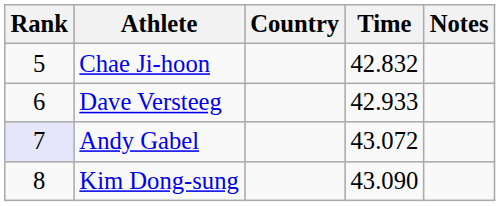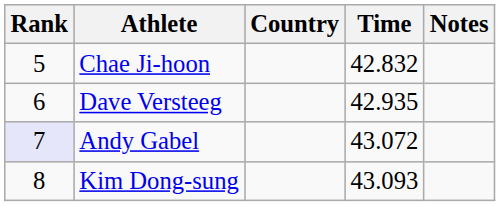 <table class="wikitable" style="text-align:center">
 <tr>
 <th>Rank</th>
 <th>Athlete</th>
 <th>Country</th>
 <th>Time</th>
 <th>Notes</th>
 </tr>
 <tr>
 <td>5</td>
 <td align=left><a href='#'>Chae Ji-hoon</a></td>
 <td align=left></td>
 <td>42.832</td>
 <td></td>
 </tr>
 <tr>
 <td>6</td>
 <td align=left><a href='#'>Dave Versteeg</a></td>
 <td align=left></td>
-<td>42.933</td>
+<td>42.935</td>
 <td></td>
 </tr>
 <tr>
 <td style="background: lavender;">7</td>
 <td align=left><a href='#'>Andy Gabel</a></td>
 <td align=left></td>
 <td>43.072</td>
 <td></td>
 </tr>
 <tr>
 <td>8</td>
 <td align=left><a href='#'>Kim Dong-sung</a></td>
 <td align=left></td>
-<td>43.090</td>
+<td>43.093</td>
 <td></td>
 </tr>
 </table>
